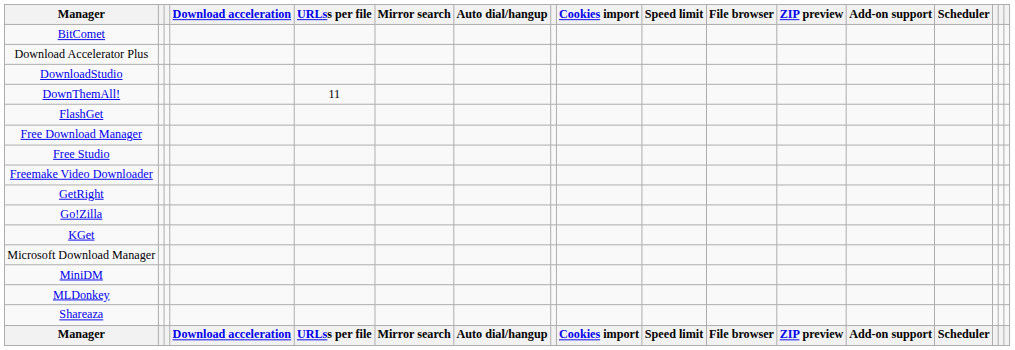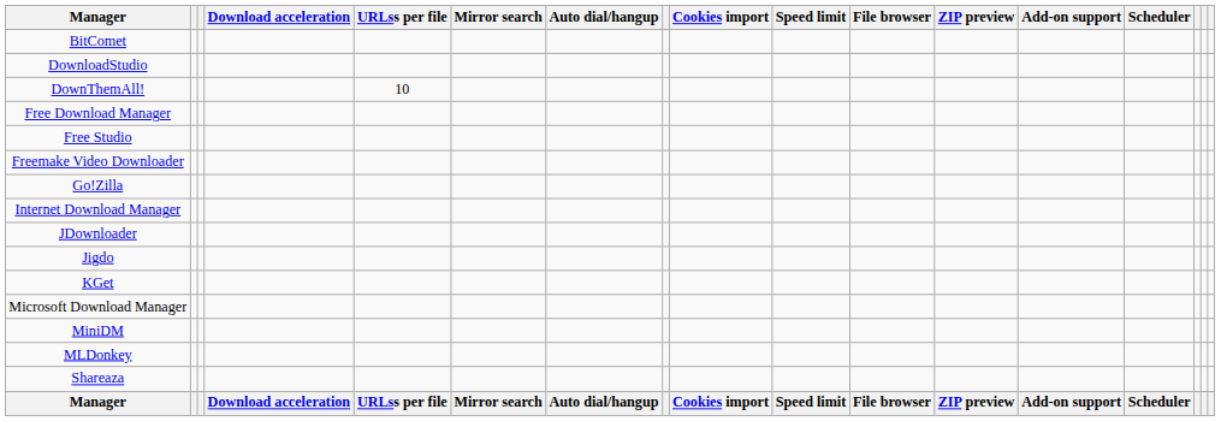 <table style="font-size: 80%; text-align: center;" class="wikitable sortable sort-under">
 <tr>
 <th>Manager</th>
 <th></th>
 <th></th>
 <th><a href='#'>Download acceleration</a></th>
 <th><a href='#'>URLs</a>s per file</th>
 <th>Mirror search</th>
 <th>Auto dial/hangup</th>
 <th></th>
 <th><a href='#'>Cookies</a> import</th>
 <th>Speed limit</th>
 <th>File browser</th>
 <th><a href='#'>ZIP</a> preview</th>
 <th>Add-on support</th>
 <th>Scheduler</th>
 <th></th>
 <th></th>
 <th></th>
 </tr>
 <tr>
 <td><a href='#'>BitComet</a></td>
-<td></td>
-<td></td>
-<td></td>
-<td></td>
-<td></td>
-<td></td>
-<td></td>
-<td></td>
-<td></td>
-<td></td>
-<td></td>
-<td></td>
-<td></td>
-<td></td>
-<td></td>
-<td></td>
-</tr>
-<tr>
-<td>Download Accelerator Plus</td>
 <td></td>
 <td></td>
 <td></td>
 <td></td>
 <td></td>
 <td></td>
 <td></td>
 <td></td>
 <td></td>
 <td></td>
 <td></td>
 <td></td>
 <td></td>
 <td></td>
 <td></td>
 <td></td>
 </tr>
 <tr>
 <td><a href='#'>DownloadStudio</a></td>
 <td></td>
 <td></td>
 <td></td>
 <td></td>
 <td></td>
 <td></td>
 <td></td>
 <td></td>
 <td></td>
 <td></td>
 <td></td>
 <td></td>
 <td></td>
 <td></td>
 <td></td>
 <td></td>
 </tr>
 <tr>
 <td><a href='#'>DownThemAll!</a></td>
 <td></td>
 <td></td>
 <td></td>
-<td>11</td>
-<td></td>
-<td></td>
-<td></td>
-<td></td>
-<td></td>
-<td></td>
-<td></td>
-<td></td>
-<td></td>
-<td></td>
-<td></td>
-<td></td>
-</tr>
-<tr>
-<td><a href='#'>FlashGet</a></td>
-<td></td>
-<td></td>
-<td></td>
-<td></td>
+<td>10</td>
 <td></td>
 <td></td>
 <td></td>
 <td></td>
 <td></td>
 <td></td>
 <td></td>
 <td></td>
 <td></td>
 <td></td>
 <td></td>
 <td></td>
 </tr>
 <tr>
 <td><a href='#'>Free Download Manager</a></td>
 <td></td>
 <td></td>
 <td></td>
 <td></td>
 <td></td>
 <td></td>
 <td></td>
 <td></td>
 <td></td>
 <td></td>
 <td></td>
 <td></td>
 <td></td>
 <td></td>
 <td></td>
 <td></td>
 </tr>
 <tr>
 <td><a href='#'>Free Studio</a></td>
 <td></td>
 <td></td>
 <td></td>
 <td></td>
 <td></td>
 <td></td>
 <td></td>
 <td></td>
 <td></td>
 <td></td>
 <td></td>
 <td></td>
 <td></td>
 <td></td>
 <td></td>
 <td></td>
 </tr>
 <tr>
 <td><a href='#'>Freemake Video Downloader</a></td>
 <td></td>
 <td></td>
 <td></td>
 <td></td>
 <td></td>
 <td></td>
 <td></td>
 <td></td>
 <td></td>
 <td></td>
 <td></td>
 <td></td>
 <td></td>
 <td></td>
 <td></td>
 <td></td>
 </tr>
 <tr>
-<td><a href='#'>GetRight</a></td>
+<td><a href='#'>Go!Zilla</a></td>
 <td></td>
 <td></td>
 <td></td>
 <td></td>
 <td></td>
 <td></td>
 <td></td>
 <td></td>
 <td></td>
 <td></td>
 <td></td>
 <td></td>
 <td></td>
 <td></td>
 <td></td>
 <td></td>
 </tr>
 <tr>
-<td><a href='#'>Go!Zilla</a></td>
+<td><a href='#'>Internet Download Manager</a></td>
+<td></td>
+<td></td>
+<td></td>
+<td></td>
+<td></td>
+<td></td>
+<td></td>
+<td></td>
+<td></td>
+<td></td>
+<td></td>
+<td></td>
+<td></td>
+<td></td>
+<td></td>
+<td></td>
+</tr>
+<tr>
+<td><a href='#'>JDownloader</a></td>
+<td></td>
+<td></td>
+<td></td>
+<td></td>
+<td></td>
+<td></td>
+<td></td>
+<td></td>
+<td></td>
+<td></td>
+<td></td>
+<td></td>
+<td></td>
+<td></td>
+<td></td>
+<td></td>
+</tr>
+<tr>
+<td><a href='#'>Jigdo</a></td>
 <td></td>
 <td></td>
 <td></td>
 <td></td>
 <td></td>
 <td></td>
 <td></td>
 <td></td>
 <td></td>
 <td></td>
 <td></td>
 <td></td>
 <td></td>
 <td></td>
 <td></td>
 <td></td>
 </tr>
 <tr>
 <td><a href='#'>KGet</a></td>
 <td></td>
 <td></td>
 <td></td>
 <td></td>
 <td></td>
 <td></td>
 <td></td>
 <td></td>
 <td></td>
 <td></td>
 <td></td>
 <td></td>
 <td></td>
 <td></td>
 <td></td>
 <td></td>
 </tr>
 <tr>
 <td>Microsoft Download Manager</td>
 <td></td>
 <td></td>
 <td></td>
 <td></td>
 <td></td>
 <td></td>
 <td></td>
 <td></td>
 <td></td>
 <td></td>
 <td></td>
 <td></td>
 <td></td>
 <td></td>
 <td></td>
 <td></td>
 </tr>
 <tr>
 <td><a href='#'>MiniDM</a></td>
 <td></td>
 <td></td>
 <td></td>
 <td></td>
 <td></td>
 <td></td>
 <td></td>
 <td></td>
 <td></td>
 <td></td>
 <td></td>
 <td></td>
 <td></td>
 <td></td>
 <td></td>
 <td></td>
 </tr>
 <tr>
 <td><a href='#'>MLDonkey</a></td>
 <td></td>
 <td></td>
 <td></td>
 <td></td>
 <td></td>
 <td></td>
 <td></td>
 <td></td>
 <td></td>
 <td></td>
 <td></td>
 <td></td>
 <td></td>
 <td></td>
 <td></td>
 <td></td>
 </tr>
 <tr>
 <td><a href='#'>Shareaza</a></td>
 <td></td>
 <td></td>
 <td></td>
 <td></td>
 <td></td>
 <td></td>
 <td></td>
 <td></td>
 <td></td>
 <td></td>
 <td></td>
 <td></td>
 <td></td>
 <td></td>
 <td></td>
 <td></td>
 </tr>
 <tr class="sortbottom">
 <th>Manager</th>
 <th></th>
 <th></th>
 <th><a href='#'>Download acceleration</a></th>
 <th><a href='#'>URLs</a>s per file</th>
 <th>Mirror search</th>
 <th>Auto dial/hangup</th>
 <th></th>
 <th><a href='#'>Cookies</a> import</th>
 <th>Speed limit</th>
 <th>File browser</th>
 <th><a href='#'>ZIP</a> preview</th>
 <th>Add-on support</th>
 <th>Scheduler</th>
 <th></th>
 <th></th>
 <th></th>
 </tr>
 </table>
